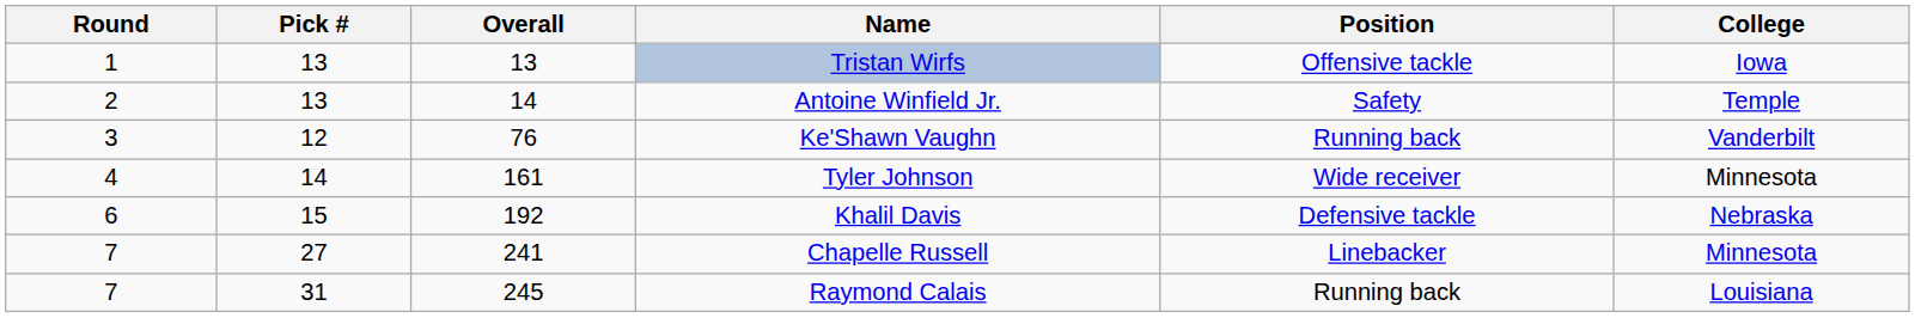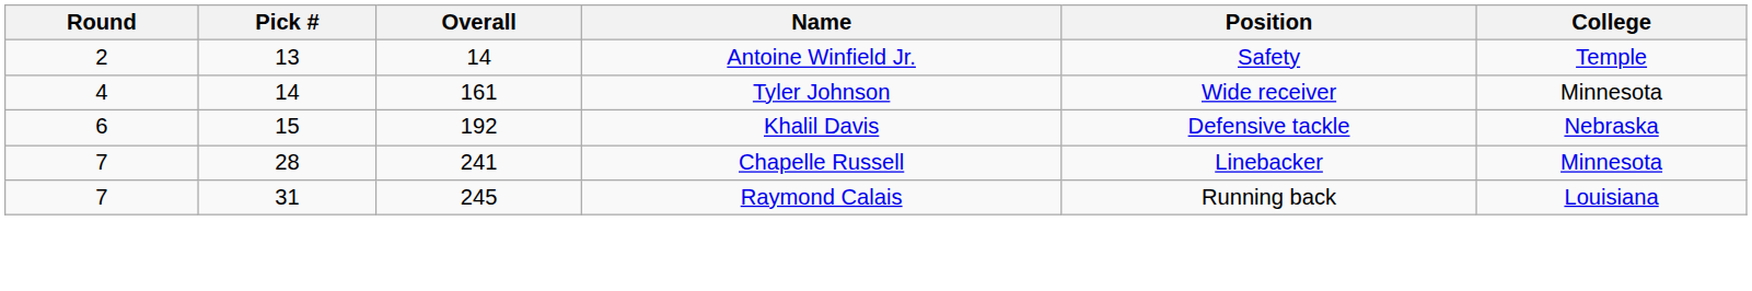 <table class="wikitable sortable sortable" style="width: 100%; text-align:center">
 <tr>
 <th>Round</th>
 <th>Pick #</th>
 <th>Overall</th>
 <th>Name</th>
 <th>Position</th>
 <th>College</th>
 </tr>
 <tr>
-<td>1</td>
-<td>13</td>
-<td>13</td>
-<td bgcolor=lightsteelblue><a href='#'>Tristan Wirfs</a></td>
-<td><a href='#'>Offensive tackle</a></td>
-<td><a href='#'>Iowa</a></td>
-</tr>
-<tr>
 <td>2</td>
 <td>13</td>
 <td>14</td>
 <td><a href='#'>Antoine Winfield Jr.</a></td>
 <td><a href='#'>Safety</a></td>
 <td><a href='#'>Temple</a></td>
-</tr>
-<tr>
-<td>3</td>
-<td>12</td>
-<td>76</td>
-<td><a href='#'>Ke'Shawn Vaughn</a></td>
-<td><a href='#'>Running back</a></td>
-<td><a href='#'>Vanderbilt</a></td>
 </tr>
 <tr>
 <td>4</td>
 <td>14</td>
 <td>161</td>
 <td><a href='#'>Tyler Johnson</a></td>
 <td><a href='#'>Wide receiver</a></td>
 <td>Minnesota</td>
 </tr>
 <tr>
 <td>6</td>
 <td>15</td>
 <td>192</td>
 <td><a href='#'>Khalil Davis</a></td>
 <td><a href='#'>Defensive tackle</a></td>
 <td><a href='#'>Nebraska</a></td>
 </tr>
 <tr>
 <td>7</td>
-<td>27</td>
+<td>28</td>
 <td>241</td>
 <td><a href='#'>Chapelle Russell</a></td>
 <td><a href='#'>Linebacker</a></td>
 <td><a href='#'>Minnesota</a></td>
 </tr>
 <tr>
 <td>7</td>
 <td>31</td>
 <td>245</td>
 <td><a href='#'>Raymond Calais</a></td>
 <td>Running back</td>
 <td><a href='#'>Louisiana</a></td>
 </tr>
 </table>
